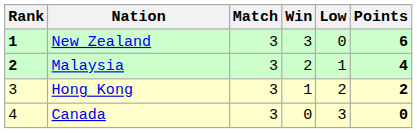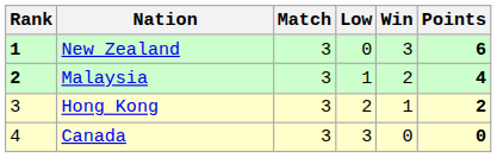 <table class="wikitable">
 <tr>
 <th width=20>Rank</th>
 <th width=150>Nation</th>
 <th width=20>Match</th>
+<th width=20>Low</th>
 <th width=20>Win</th>
-<th width=20>Low</th>
 <th width=20>Points</th>
 </tr>
 <tr align="right" style="background:#ccffcc;">
 <td align="left"><strong>1</strong></td>
 <td align="left"> <a href='#'>New Zealand</a></td>
 <td>3</td>
+<td>0</td>
 <td>3</td>
-<td>0</td>
 <td><strong>6</strong></td>
 </tr>
 <tr align="right" style="background:#ccffcc;">
 <td align="left"><strong>2</strong></td>
 <td align="left"> <a href='#'>Malaysia</a></td>
 <td>3</td>
+<td>1</td>
 <td>2</td>
-<td>1</td>
 <td><strong>4</strong></td>
 </tr>
 <tr align="right" style="background:#ffffcc;">
 <td align="left">3</td>
 <td align="left"> <a href='#'>Hong Kong</a></td>
 <td>3</td>
+<td>2</td>
 <td>1</td>
-<td>2</td>
 <td><strong>2</strong></td>
 </tr>
 <tr align="right" style="background:#ffffcc;">
 <td align="left">4</td>
 <td align="left"> <a href='#'>Canada</a></td>
 <td>3</td>
+<td>3</td>
 <td>0</td>
-<td>3</td>
 <td><strong>0</strong></td>
 </tr>
 </table>
